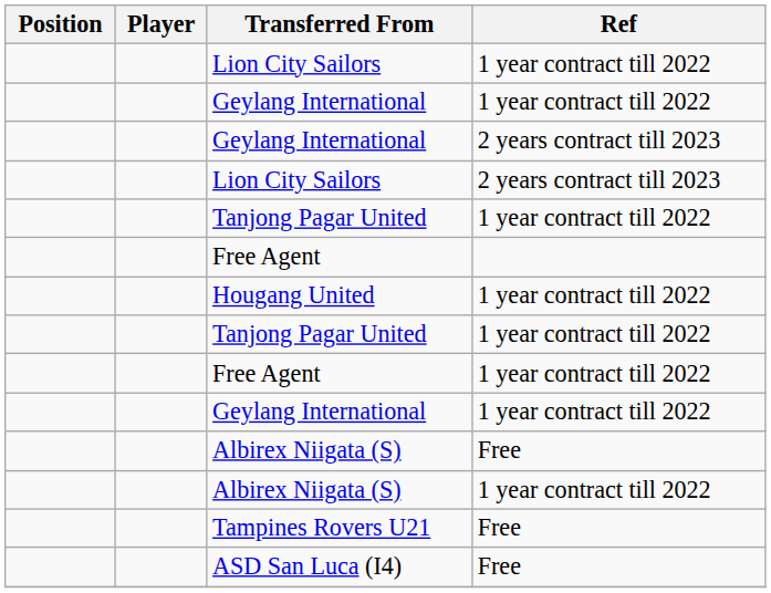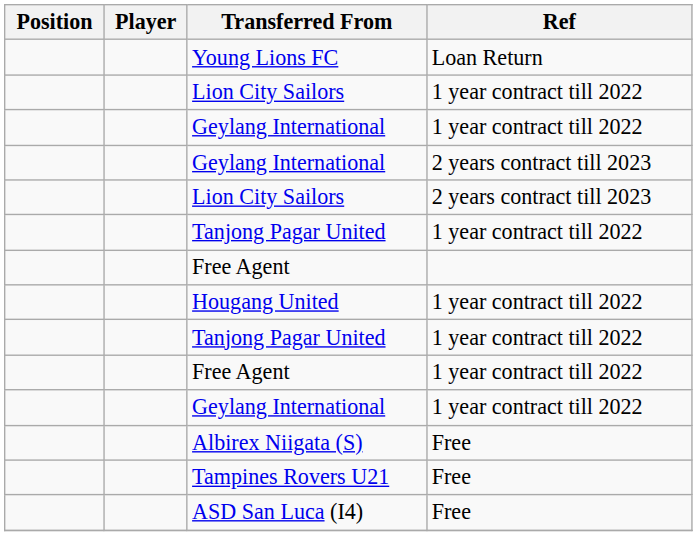 <table class="wikitable sortable" style="width:80%; text-align:center; font-size:100%; text-align:left;">
 <tr>
 <th><strong>Position</strong></th>
 <th><strong>Player</strong></th>
 <th><strong>Transferred From</strong></th>
 <th><strong>Ref</strong></th>
+</tr>
+<tr>
+<td></td>
+<td></td>
+<td> <a href='#'>Young Lions FC</a></td>
+<td>Loan Return </td>
 </tr>
 <tr>
 <td></td>
 <td></td>
 <td> <a href='#'>Lion City Sailors</a></td>
 <td>1 year contract till 2022 </td>
 </tr>
 <tr>
 <td></td>
 <td></td>
 <td> <a href='#'>Geylang International</a></td>
 <td>1 year contract till 2022 </td>
 </tr>
 <tr>
 <td></td>
 <td></td>
 <td> <a href='#'>Geylang International</a></td>
 <td>2 years contract till 2023 </td>
 </tr>
 <tr>
 <td></td>
 <td></td>
 <td> <a href='#'>Lion City Sailors</a></td>
 <td>2 years contract till 2023 </td>
 </tr>
 <tr>
 <td></td>
 <td></td>
 <td> <a href='#'>Tanjong Pagar United</a></td>
 <td>1 year contract till 2022 </td>
 </tr>
 <tr>
 <td></td>
 <td></td>
 <td>Free Agent</td>
 <td></td>
 </tr>
 <tr>
 <td></td>
 <td></td>
 <td> <a href='#'>Hougang United</a></td>
 <td>1 year contract till 2022 </td>
 </tr>
 <tr>
 <td></td>
 <td></td>
 <td> <a href='#'>Tanjong Pagar United</a></td>
 <td>1 year contract till 2022 </td>
 </tr>
 <tr>
 <td></td>
 <td></td>
 <td>Free Agent</td>
 <td>1 year contract till 2022 </td>
 </tr>
 <tr>
 <td></td>
 <td></td>
 <td> <a href='#'>Geylang International</a></td>
 <td>1 year contract till 2022 </td>
 </tr>
 <tr>
 <td></td>
 <td></td>
 <td> <a href='#'>Albirex Niigata (S)</a></td>
 <td>Free </td>
 </tr>
 <tr>
 <td></td>
 <td></td>
-<td> <a href='#'>Albirex Niigata (S)</a></td>
-<td>1 year contract till 2022  </td>
-</tr>
-<tr>
-<td></td>
-<td></td>
 <td> <a href='#'>Tampines Rovers U21</a></td>
 <td>Free</td>
 </tr>
 <tr>
 <td></td>
 <td></td>
 <td> <a href='#'>ASD San Luca</a> (I4)</td>
 <td>Free</td>
 </tr>
 <tr>
 </tr>
 </table>
